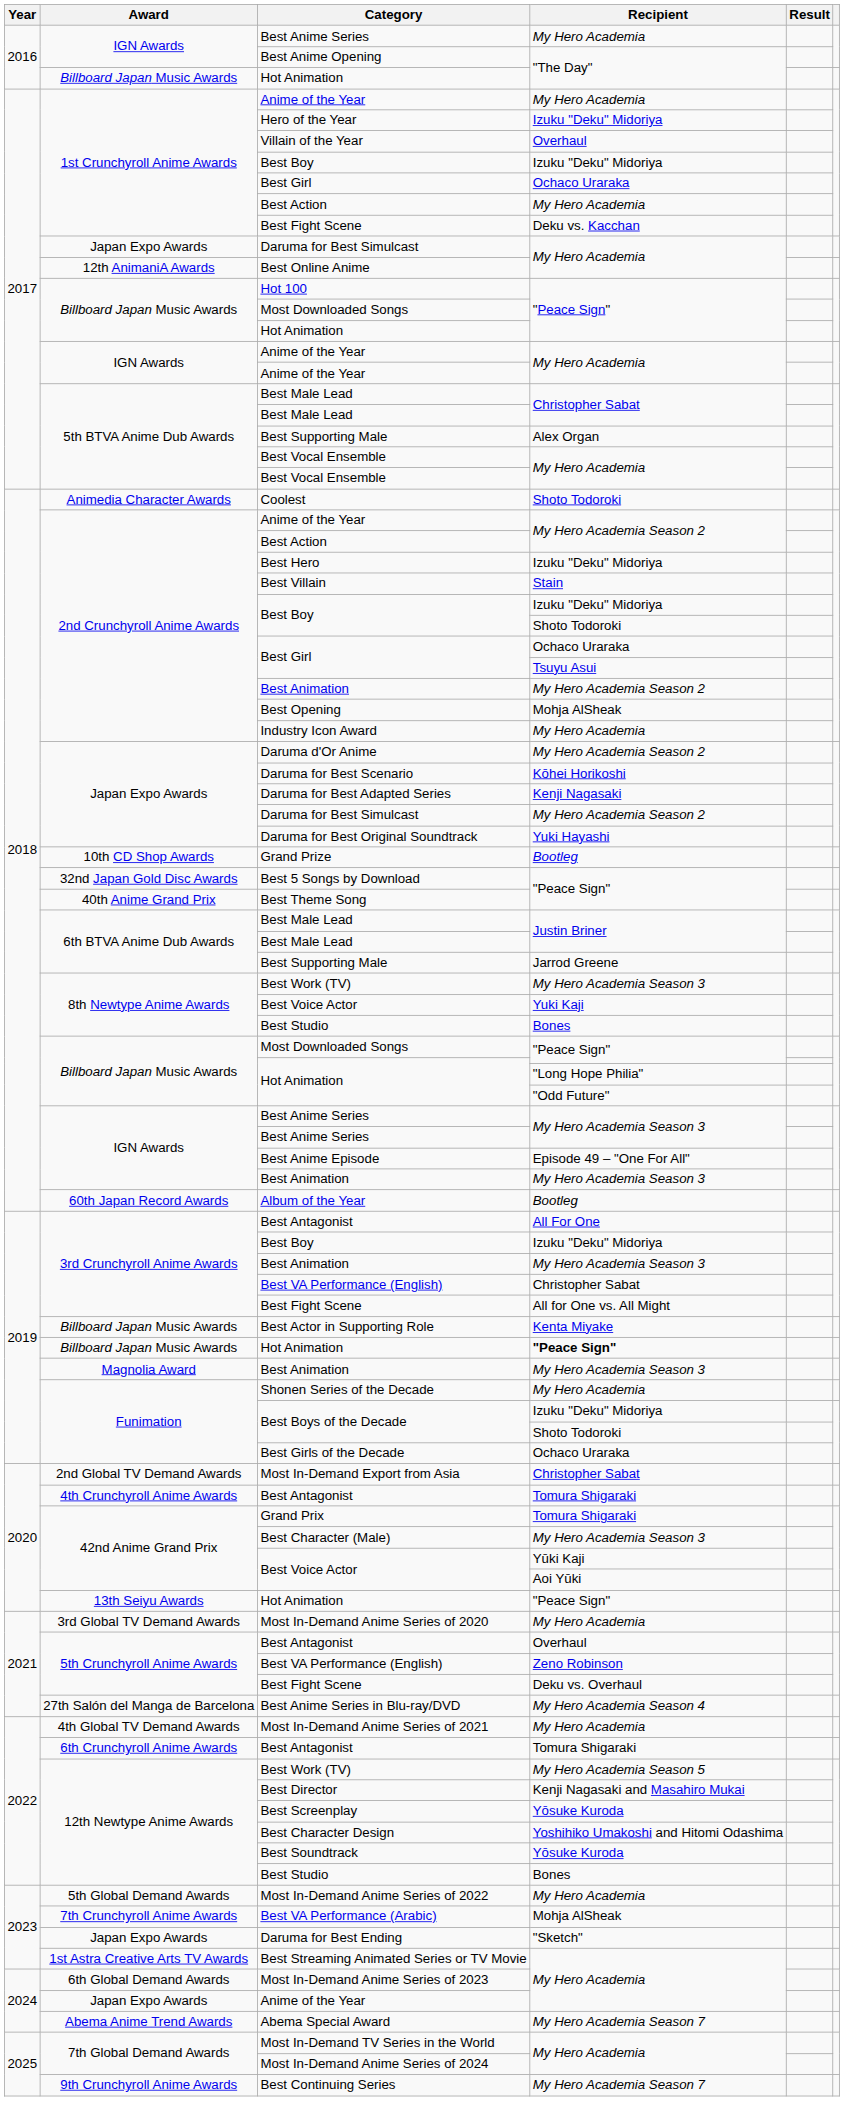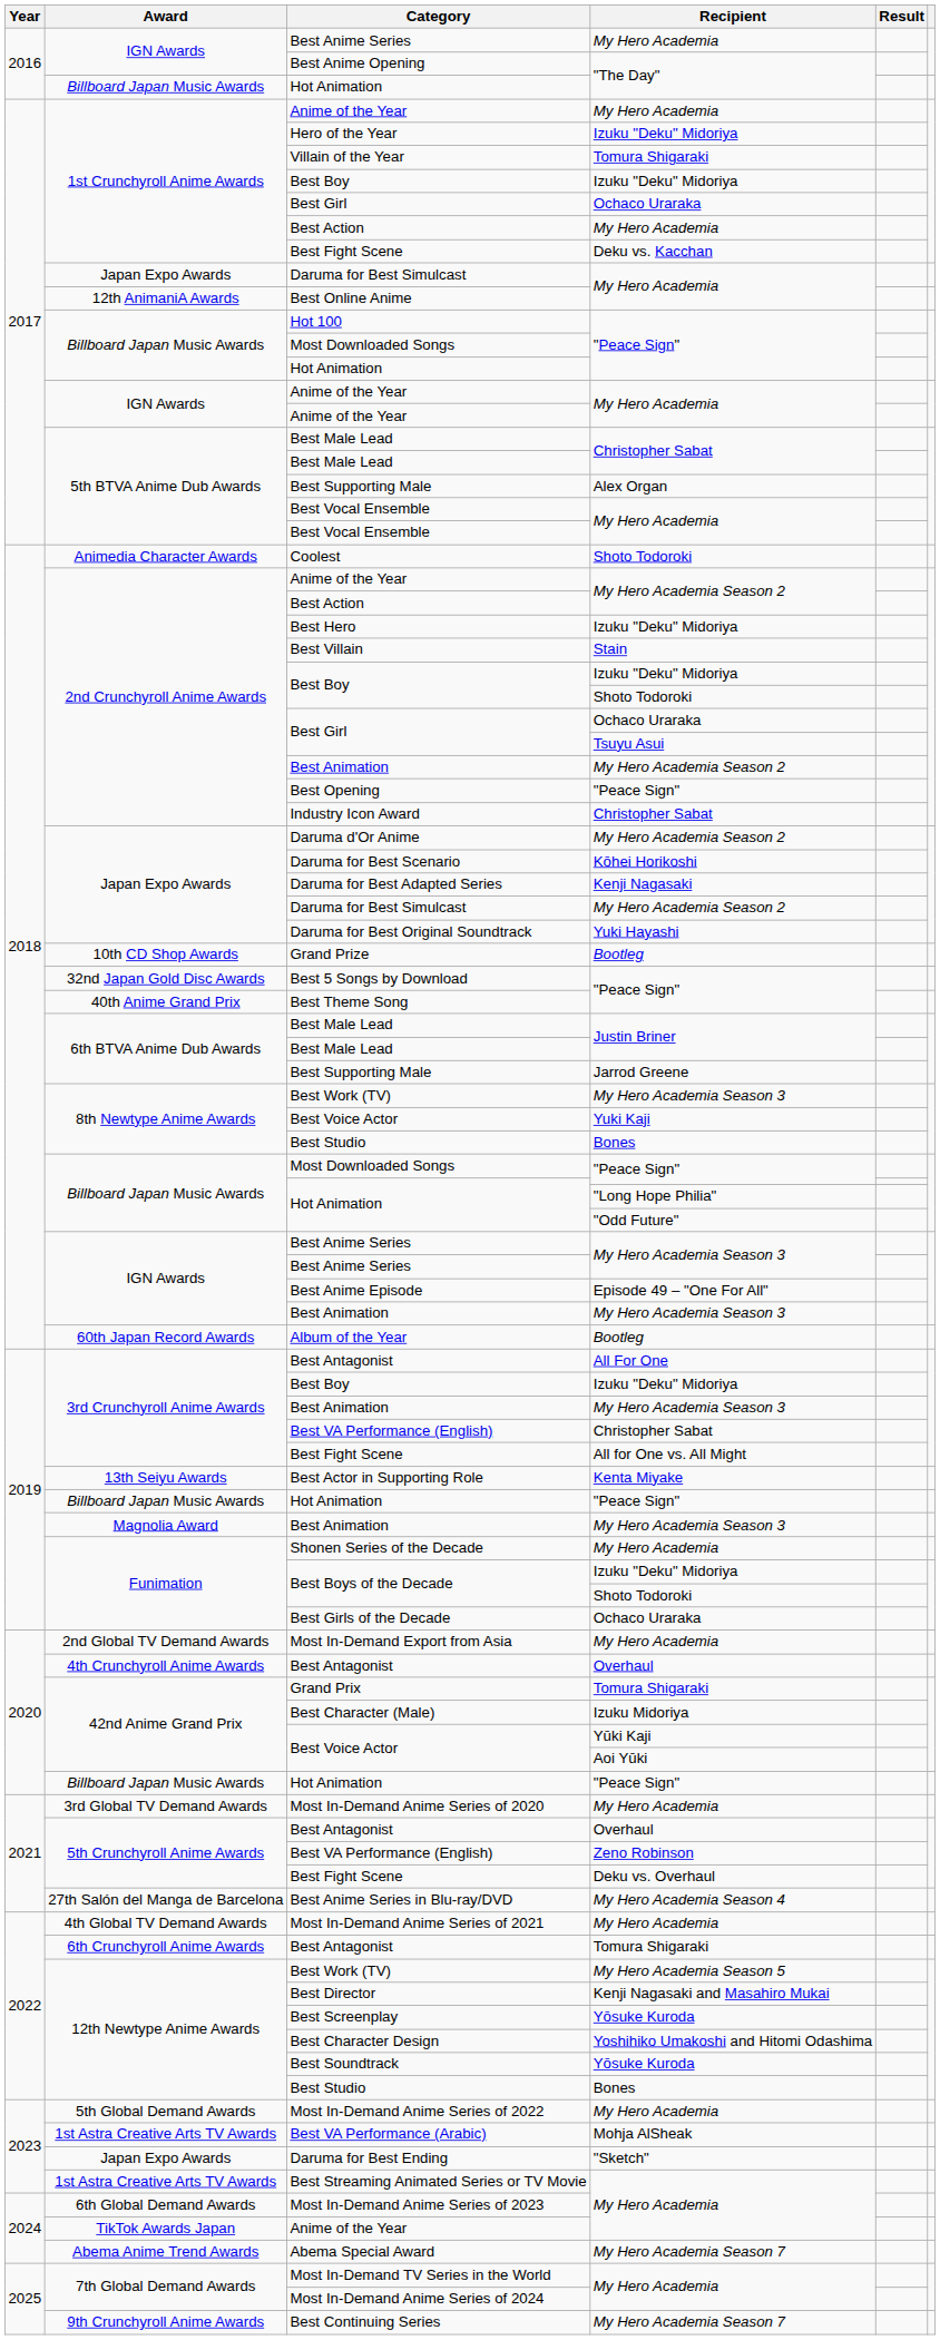 <table class="wikitable plainrowheaders sortable">
 <tr>
 <th scope="col">Year</th>
 <th scope="col">Award</th>
 <th scope="col">Category</th>
 <th scope="col">Recipient</th>
 <th scope="col">Result</th>
 <th scope="col" class="unsortable"></th>
 </tr>
 <tr>
 <td rowspan="3" align="center">2016</td>
 <td rowspan="2" align="center"><a href='#'>IGN Awards</a></td>
 <td>Best Anime Series</td>
 <td><em>My Hero Academia</em></td>
 <td></td>
 <td rowspan="2" style="text-align:center;"></td>
 </tr>
 <tr>
 <td>Best Anime Opening</td>
 <td rowspan="2">"The Day" </td>
 <td></td>
 </tr>
 <tr>
 <td align="center"><a href='#'><em>Billboard Japan</em> Music Awards</a></td>
 <td>Hot Animation</td>
 <td></td>
 <td style="text-align:center;"></td>
 </tr>
 <tr>
 <td rowspan="19" align="center">2017</td>
 <td rowspan="7" align="center"><a href='#'>1st Crunchyroll Anime Awards</a></td>
 <td><a href='#'>Anime of the Year</a></td>
 <td><em>My Hero Academia</em></td>
 <td></td>
 <td rowspan="7" style="text-align:center;"></td>
 </tr>
 <tr>
 <td>Hero of the Year</td>
 <td><a href='#'>Izuku "Deku" Midoriya</a></td>
 <td></td>
 </tr>
 <tr>
 <td>Villain of the Year</td>
-<td><a href='#'>Overhaul</a></td>
+<td><a href='#'>Tomura Shigaraki</a></td>
 <td></td>
 </tr>
 <tr>
 <td>Best Boy</td>
 <td>Izuku "Deku" Midoriya</td>
 <td></td>
 </tr>
 <tr>
 <td>Best Girl</td>
 <td><a href='#'>Ochaco Uraraka</a></td>
 <td></td>
 </tr>
 <tr>
 <td>Best Action</td>
 <td><em>My Hero Academia</em></td>
 <td></td>
 </tr>
 <tr>
 <td>Best Fight Scene</td>
 <td>Deku vs. <a href='#'>Kacchan</a></td>
 <td></td>
 </tr>
 <tr>
 <td align="center">Japan Expo Awards</td>
 <td>Daruma for Best Simulcast</td>
 <td rowspan="2"><em>My Hero Academia</em></td>
 <td></td>
 <td style="text-align:center;"></td>
 </tr>
 <tr>
 <td align="center">12th <a href='#'>AnimaniA Awards</a></td>
 <td>Best Online Anime</td>
 <td></td>
 <td style="text-align:center;"></td>
 </tr>
 <tr>
 <td rowspan="3" align="center"><em>Billboard Japan</em> Music Awards</td>
 <td><a href='#'>Hot 100</a></td>
 <td rowspan="3">"<a href='#'>Peace Sign</a>" </td>
 <td></td>
 <td rowspan="3" style="text-align:center;"></td>
 </tr>
 <tr>
 <td>Most Downloaded Songs</td>
 <td></td>
 </tr>
 <tr>
 <td>Hot Animation</td>
 <td></td>
 </tr>
 <tr>
 <td rowspan="2" align="center">IGN Awards</td>
 <td>Anime of the Year</td>
 <td rowspan="2"><em>My Hero Academia</em></td>
 <td></td>
 <td rowspan="2" style="text-align:center;"></td>
 </tr>
 <tr>
 <td>Anime of the Year </td>
 <td></td>
 </tr>
 <tr>
 <td rowspan="5" align="center">5th BTVA Anime Dub Awards</td>
 <td>Best Male Lead</td>
 <td rowspan="2"><a href='#'>Christopher Sabat</a> </td>
 <td></td>
 <td rowspan="5" style="text-align:center;"></td>
 </tr>
 <tr>
 <td>Best Male Lead </td>
 <td></td>
 </tr>
 <tr>
 <td>Best Supporting Male</td>
 <td>Alex Organ </td>
 <td></td>
 </tr>
 <tr>
 <td>Best Vocal Ensemble</td>
 <td rowspan="2"><em>My Hero Academia</em></td>
 <td></td>
 </tr>
 <tr>
 <td>Best Vocal Ensemble </td>
 <td></td>
 </tr>
 <tr>
 <td rowspan="35" align="center">2018</td>
 <td align="center"><a href='#'>Animedia Character Awards</a></td>
 <td>Coolest</td>
 <td><a href='#'>Shoto Todoroki</a></td>
 <td></td>
 <td style="text-align:center;"></td>
 </tr>
 <tr>
 <td rowspan="11" align="center"><a href='#'>2nd Crunchyroll Anime Awards</a></td>
 <td>Anime of the Year</td>
 <td rowspan="2"><em>My Hero Academia Season 2</em></td>
 <td></td>
 <td rowspan="11" style="text-align:center;"></td>
 </tr>
 <tr>
 <td>Best Action</td>
 <td></td>
 </tr>
 <tr>
 <td>Best Hero</td>
 <td>Izuku "Deku" Midoriya</td>
 <td></td>
 </tr>
 <tr>
 <td>Best Villain</td>
 <td><a href='#'>Stain</a></td>
 <td></td>
 </tr>
 <tr>
 <td rowspan="2">Best Boy</td>
 <td>Izuku "Deku" Midoriya</td>
 <td></td>
 </tr>
 <tr>
 <td>Shoto Todoroki</td>
 <td></td>
 </tr>
 <tr>
 <td rowspan="2">Best Girl</td>
 <td>Ochaco Uraraka</td>
 <td></td>
 </tr>
 <tr>
 <td><a href='#'>Tsuyu Asui</a></td>
 <td></td>
 </tr>
 <tr>
 <td><a href='#'>Best Animation</a></td>
 <td><em>My Hero Academia Season 2</em></td>
 <td></td>
 </tr>
 <tr>
 <td>Best Opening</td>
-<td>Mohja AlSheak </td>
+<td>"Peace Sign" </td>
 <td></td>
 </tr>
 <tr>
 <td>Industry Icon Award</td>
-<td><em>My Hero Academia</em></td>
+<td><a href='#'>Christopher Sabat</a> </td>
 <td></td>
 </tr>
 <tr>
 <td rowspan="5" align="center">Japan Expo Awards</td>
 <td>Daruma d'Or Anime</td>
 <td><em>My Hero Academia Season 2</em></td>
 <td></td>
 <td rowspan="5" style="text-align:center;"></td>
 </tr>
 <tr>
 <td>Daruma for Best Scenario</td>
 <td><a href='#'>Kōhei Horikoshi</a></td>
 <td></td>
 </tr>
 <tr>
 <td>Daruma for Best Adapted Series</td>
 <td><a href='#'>Kenji Nagasaki</a></td>
 <td></td>
 </tr>
 <tr>
 <td>Daruma for Best Simulcast</td>
 <td><em>My Hero Academia Season 2</em></td>
 <td></td>
 </tr>
 <tr>
 <td>Daruma for Best Original Soundtrack</td>
 <td><a href='#'>Yuki Hayashi</a></td>
 <td></td>
 </tr>
 <tr>
 <td align="center">10th <a href='#'>CD Shop Awards</a></td>
 <td>Grand Prize</td>
 <td><em><a href='#'>Bootleg</a></em></td>
 <td></td>
 <td style="text-align:center;"></td>
 </tr>
 <tr>
 <td align="center">32nd <a href='#'>Japan Gold Disc Awards</a></td>
 <td>Best 5 Songs by Download</td>
 <td rowspan="2">"Peace Sign" </td>
 <td></td>
 <td style="text-align:center;"></td>
 </tr>
 <tr>
 <td align="center">40th <a href='#'>Anime Grand Prix</a></td>
 <td>Best Theme Song</td>
 <td></td>
 <td style="text-align:center;"></td>
 </tr>
 <tr>
 <td rowspan="3" align="center">6th BTVA Anime Dub Awards</td>
 <td>Best Male Lead</td>
 <td rowspan="2"><a href='#'>Justin Briner</a> </td>
 <td></td>
 <td rowspan="3" style="text-align:center;"></td>
 </tr>
 <tr>
 <td>Best Male Lead </td>
 <td></td>
 </tr>
 <tr>
 <td>Best Supporting Male</td>
 <td>Jarrod Greene </td>
 <td></td>
 </tr>
 <tr>
 <td rowspan="3" align="center">8th <a href='#'>Newtype Anime Awards</a></td>
 <td>Best Work (TV)</td>
 <td><em>My Hero Academia Season 3</em></td>
 <td></td>
 <td rowspan="3" style="text-align:center;"></td>
 </tr>
 <tr>
 <td>Best Voice Actor</td>
 <td><a href='#'>Yuki Kaji</a></td>
 <td></td>
 </tr>
 <tr>
 <td>Best Studio</td>
 <td><a href='#'>Bones</a></td>
 <td></td>
 </tr>
 <tr>
 <td rowspan="4" align="center"><em>Billboard Japan</em> Music Awards</td>
 <td>Most Downloaded Songs</td>
 <td rowspan="2">"Peace Sign" </td>
 <td></td>
 <td rowspan="4" style="text-align:center;"></td>
 </tr>
 <tr>
 <td rowspan="3">Hot Animation</td>
 <td></td>
 </tr>
 <tr>
 <td>"Long Hope Philia" </td>
 <td></td>
 </tr>
 <tr>
 <td>"Odd Future" </td>
 <td></td>
 </tr>
 <tr>
 <td rowspan="4" align="center">IGN Awards</td>
 <td>Best Anime Series</td>
 <td rowspan="2"><em>My Hero Academia Season 3</em></td>
 <td></td>
 <td rowspan="4" style="text-align:center;"></td>
 </tr>
 <tr>
 <td>Best Anime Series </td>
 <td></td>
 </tr>
 <tr>
 <td>Best Anime Episode</td>
 <td>Episode 49 – "One For All"</td>
 <td></td>
 </tr>
 <tr>
 <td>Best Animation</td>
 <td><em>My Hero Academia Season 3</em></td>
 <td></td>
 </tr>
 <tr>
 <td align="center"><a href='#'>60th Japan Record Awards</a></td>
 <td><a href='#'>Album of the Year</a></td>
 <td><em>Bootleg</em></td>
 <td></td>
 <td style="text-align:center;"></td>
 </tr>
 <tr>
 <td rowspan="12" align="center">2019</td>
 <td rowspan="5" align="center"><a href='#'>3rd Crunchyroll Anime Awards</a></td>
 <td>Best Antagonist</td>
 <td><a href='#'>All For One</a></td>
 <td></td>
 <td rowspan="5" style="text-align:center;"></td>
 </tr>
 <tr>
 <td>Best Boy</td>
 <td>Izuku "Deku" Midoriya</td>
 <td></td>
 </tr>
 <tr>
 <td>Best Animation</td>
 <td><em>My Hero Academia Season 3</em></td>
 <td></td>
 </tr>
 <tr>
 <td><a href='#'>Best VA Performance (English)</a></td>
 <td>Christopher Sabat </td>
 <td></td>
 </tr>
 <tr>
 <td>Best Fight Scene</td>
 <td>All for One vs. All Might</td>
 <td></td>
 </tr>
 <tr>
-<td align="center"><em>Billboard Japan</em> Music Awards</td>
+<td align="center"><a href='#'>13th Seiyu Awards</a></td>
 <td>Best Actor in Supporting Role</td>
 <td><a href='#'>Kenta Miyake</a> </td>
 <td></td>
 <td style="text-align:center;"></td>
 </tr>
 <tr>
 <td align="center"><em>Billboard Japan</em> Music Awards</td>
 <td>Hot Animation</td>
-<td><strong>"Peace Sign" </strong></td>
+<td>"Peace Sign" </td>
 <td></td>
 <td style="text-align:center;"></td>
 </tr>
 <tr>
 <td align="center"><a href='#'>Magnolia Award</a></td>
 <td>Best Animation</td>
 <td><em>My Hero Academia Season 3</em></td>
 <td></td>
 <td style="text-align:center;"></td>
 </tr>
 <tr>
 <td align="center" rowspan="4"><a href='#'>Funimation</a></td>
 <td>Shonen Series of the Decade</td>
 <td><em>My Hero Academia</em></td>
 <td></td>
 <td style="text-align:center;"></td>
 </tr>
 <tr>
 <td rowspan="2">Best Boys of the Decade</td>
 <td>Izuku "Deku" Midoriya</td>
 <td></td>
 <td rowspan="3" style="text-align:center;"></td>
 </tr>
 <tr>
 <td>Shoto Todoroki</td>
 <td></td>
 </tr>
 <tr>
 <td>Best Girls of the Decade</td>
 <td>Ochaco Uraraka</td>
 <td></td>
 </tr>
 <tr>
 <td rowspan="7" align="center">2020</td>
 <td align="center">2nd Global TV Demand Awards</td>
 <td>Most In-Demand Export from Asia</td>
-<td><a href='#'>Christopher Sabat</a> </td>
+<td><em>My Hero Academia</em></td>
 <td></td>
 <td style="text-align:center;"></td>
 </tr>
 <tr>
 <td align="center"><a href='#'>4th Crunchyroll Anime Awards</a></td>
 <td>Best Antagonist</td>
-<td><a href='#'>Tomura Shigaraki</a></td>
+<td><a href='#'>Overhaul</a></td>
 <td></td>
 <td style="text-align:center;"></td>
 </tr>
 <tr>
 <td rowspan="4" align="center">42nd Anime Grand Prix</td>
 <td>Grand Prix</td>
 <td><a href='#'>Tomura Shigaraki</a></td>
 <td></td>
 <td rowspan="4" style="text-align:center;"></td>
 </tr>
 <tr>
 <td>Best Character (Male)</td>
-<td><em>My Hero Academia Season 3</em></td>
+<td>Izuku Midoriya</td>
 <td></td>
 </tr>
 <tr>
 <td rowspan="2">Best Voice Actor</td>
 <td>Yūki Kaji</td>
 <td></td>
 </tr>
 <tr>
 <td>Aoi Yūki</td>
 <td></td>
 </tr>
 <tr>
-<td align="center"><a href='#'>13th Seiyu Awards</a></td>
+<td align="center"><em>Billboard Japan</em> Music Awards</td>
 <td>Hot Animation</td>
 <td>"Peace Sign" </td>
 <td></td>
 <td style="text-align:center;"></td>
 </tr>
 <tr>
 <td rowspan="5" align="center">2021</td>
 <td align="center">3rd Global TV Demand Awards</td>
 <td>Most In-Demand Anime Series of 2020</td>
 <td><em>My Hero Academia</em></td>
 <td></td>
 <td style="text-align:center;"></td>
 </tr>
 <tr>
 <td rowspan="3" align="center"><a href='#'>5th Crunchyroll Anime Awards</a></td>
 <td>Best Antagonist</td>
 <td>Overhaul</td>
 <td></td>
 <td rowspan="3" style="text-align:center;"></td>
 </tr>
 <tr>
 <td>Best VA Performance (English)</td>
 <td><a href='#'>Zeno Robinson</a> </td>
 <td></td>
 </tr>
 <tr>
 <td>Best Fight Scene</td>
 <td>Deku vs. Overhaul</td>
 <td></td>
 </tr>
 <tr>
 <td align="center">27th Salón del Manga de Barcelona</td>
 <td>Best Anime Series in Blu-ray/DVD</td>
 <td><em>My Hero Academia Season 4</em></td>
 <td></td>
 <td style="text-align:center;"></td>
 </tr>
 <tr>
 <td rowspan="8" align="center">2022</td>
 <td align="center">4th Global TV Demand Awards</td>
 <td>Most In-Demand Anime Series of 2021</td>
 <td><em>My Hero Academia</em></td>
 <td></td>
 <td style="text-align:center;"></td>
 </tr>
 <tr>
 <td align="center"><a href='#'>6th Crunchyroll Anime Awards</a></td>
 <td>Best Antagonist</td>
 <td>Tomura Shigaraki</td>
 <td></td>
 <td style="text-align:center;"></td>
 </tr>
 <tr>
 <td rowspan="6" align="center">12th Newtype Anime Awards</td>
 <td>Best Work (TV)</td>
 <td><em>My Hero Academia Season 5</em></td>
 <td></td>
 <td rowspan="6" style="text-align:center;"></td>
 </tr>
 <tr>
 <td>Best Director</td>
 <td>Kenji Nagasaki and <a href='#'>Masahiro Mukai</a></td>
 <td></td>
 </tr>
 <tr>
 <td>Best Screenplay</td>
 <td><a href='#'>Yōsuke Kuroda</a></td>
 <td></td>
 </tr>
 <tr>
 <td>Best Character Design</td>
 <td><a href='#'>Yoshihiko Umakoshi</a> and Hitomi Odashima</td>
 <td></td>
 </tr>
 <tr>
 <td>Best Soundtrack</td>
 <td><a href='#'>Yōsuke Kuroda</a></td>
 <td></td>
 </tr>
 <tr>
 <td>Best Studio</td>
 <td>Bones</td>
 <td></td>
 </tr>
 <tr>
 <td rowspan="4" align="center">2023</td>
 <td align="center">5th Global Demand Awards</td>
 <td>Most In-Demand Anime Series of 2022</td>
 <td><em>My Hero Academia</em></td>
 <td></td>
 <td style="text-align:center;"></td>
 </tr>
 <tr>
-<td align="center"><a href='#'>7th Crunchyroll Anime Awards</a></td>
+<td align="center"><a href='#'>1st Astra Creative Arts TV Awards</a></td>
 <td><a href='#'>Best VA Performance (Arabic)</a></td>
 <td>Mohja AlSheak </td>
 <td></td>
 <td style="text-align:center;"></td>
 </tr>
 <tr>
 <td align="center">Japan Expo Awards</td>
 <td>Daruma for Best Ending</td>
 <td>"Sketch" </td>
 <td></td>
 <td style="text-align:center;"></td>
 </tr>
 <tr>
 <td align="center"><a href='#'>1st Astra Creative Arts TV Awards</a></td>
 <td>Best Streaming Animated Series or TV Movie</td>
 <td rowspan="3"><em>My Hero Academia</em></td>
 <td></td>
 <td style="text-align:center;"></td>
 </tr>
 <tr>
 <td rowspan="3" align="center">2024</td>
 <td align="center">6th Global Demand Awards</td>
 <td>Most In-Demand Anime Series of 2023</td>
 <td></td>
 <td style="text-align:center;"></td>
 </tr>
 <tr>
-<td align="center">Japan Expo Awards</td>
+<td align="center"><a href='#'>TikTok Awards Japan</a></td>
 <td>Anime of the Year</td>
 <td></td>
 <td style="text-align:center;"></td>
 </tr>
 <tr>
 <td align="center"><a href='#'>Abema Anime Trend Awards</a></td>
 <td>Abema Special Award </td>
 <td><em>My Hero Academia Season 7</em></td>
 <td></td>
 <td style="text-align:center;"></td>
 </tr>
 <tr>
 <td rowspan="3" align="center">2025</td>
 <td rowspan="2" align="center">7th Global Demand Awards</td>
 <td>Most In-Demand TV Series in the World</td>
 <td rowspan="2"><em>My Hero Academia</em></td>
 <td></td>
 <td rowspan="2" style="text-align:center;"></td>
 </tr>
 <tr>
 <td>Most In-Demand Anime Series of 2024</td>
 <td></td>
 </tr>
 <tr>
 <td align="center"><a href='#'>9th Crunchyroll Anime Awards</a></td>
 <td>Best Continuing Series</td>
 <td><em>My Hero Academia Season 7</em></td>
 <td></td>
 <td style="text-align:center;"></td>
 </tr>
 </table>
